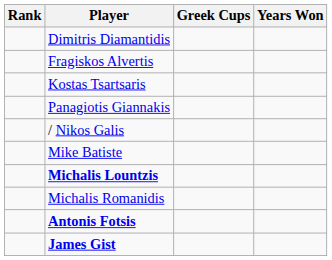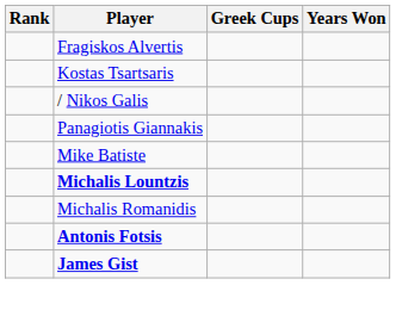 <table class="wikitable">
 <tr>
 <th>Rank</th>
 <th>Player</th>
 <th>Greek Cups</th>
 <th>Years Won</th>
-</tr>
-<tr>
-<td></td>
-<td> <a href='#'>Dimitris Diamantidis</a></td>
-<td></td>
-<td></td>
 </tr>
 <tr>
 <td></td>
 <td> <a href='#'>Fragiskos Alvertis</a></td>
 <td></td>
 <td></td>
 </tr>
 <tr>
 <td></td>
 <td> <a href='#'>Kostas Tsartsaris</a></td>
 <td></td>
 <td></td>
 </tr>
 <tr>
 <td></td>
-<td> <a href='#'>Panagiotis Giannakis</a></td>
+<td>/ <a href='#'>Nikos Galis</a></td>
 <td></td>
 <td></td>
 </tr>
 <tr>
 <td></td>
-<td>/ <a href='#'>Nikos Galis</a></td>
+<td> <a href='#'>Panagiotis Giannakis</a></td>
 <td></td>
 <td></td>
 </tr>
 <tr>
 <td></td>
 <td> <a href='#'>Mike Batiste</a></td>
 <td></td>
 <td></td>
 </tr>
 <tr>
 <td></td>
 <td> <strong><a href='#'>Michalis Lountzis</a></strong></td>
 <td></td>
 <td></td>
 </tr>
 <tr>
 <td></td>
 <td> <a href='#'>Michalis Romanidis</a></td>
 <td></td>
 <td></td>
 </tr>
 <tr>
 <td></td>
 <td> <strong><a href='#'>Antonis Fotsis</a></strong></td>
 <td></td>
 <td></td>
 </tr>
 <tr>
 <td></td>
 <td> <strong><a href='#'>James Gist</a></strong></td>
 <td></td>
 <td></td>
 </tr>
 </table>
